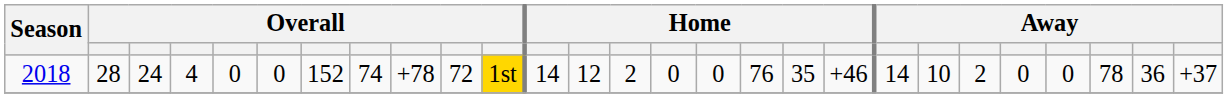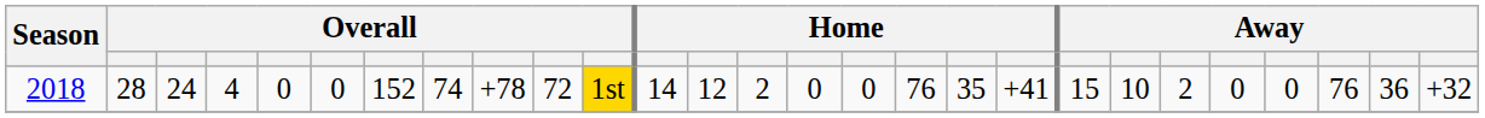 <table class="wikitable" style="text-align: center">
 <tr>
 <th rowspan="2" style="width:40px">Season</th>
 <th colspan="10" style="border-right:3px solid grey;">Overall</th>
 <th colspan="8"  style="border-right:3px solid grey;">Home</th>
 <th colspan="8">Away</th>
 </tr>
 <tr>
 <th width="20px"></th>
 <th width="20px"></th>
 <th width="20px"></th>
 <th width="22px"></th>
 <th width="22px"></th>
 <th width="20px"></th>
 <th width="20px"></th>
 <th width="22px"></th>
 <th width="20px"></th>
 <th width="20px"  style="border-right:3px solid grey;"></th>
 <th width="20px"></th>
 <th width="20px"></th>
 <th width="20px"></th>
 <th width="22px"></th>
 <th width="22px"></th>
 <th width="20px"></th>
 <th width="20px"></th>
 <th width="22px"  style="border-right:3px solid grey;"></th>
 <th width="20px"></th>
 <th width="20px"></th>
 <th width="20px"></th>
 <th width="22px"></th>
 <th width="22px"></th>
 <th width="20px"></th>
 <th width="20px"></th>
 <th width="22px"></th>
 </tr>
 <tr>
 <td><a href='#'>2018</a></td>
 <td>28</td>
 <td>24</td>
 <td>4</td>
 <td>0</td>
 <td>0</td>
 <td>152</td>
 <td>74</td>
 <td>+78</td>
 <td>72</td>
 <td style="border-right:3px solid grey;" bgcolor="gold">1st</td>
 <td>14</td>
 <td>12</td>
 <td>2</td>
 <td>0</td>
 <td>0</td>
 <td>76</td>
 <td>35</td>
-<td style="border-right:3px solid grey;">+46</td>
-<td>14</td>
+<td style="border-right:3px solid grey;">+41</td>
+<td>15</td>
 <td>10</td>
 <td>2</td>
 <td>0</td>
 <td>0</td>
-<td>78</td>
+<td>76</td>
 <td>36</td>
-<td>+37</td>
+<td>+32</td>
 </tr>
 <tr>
 </tr>
 </table>
